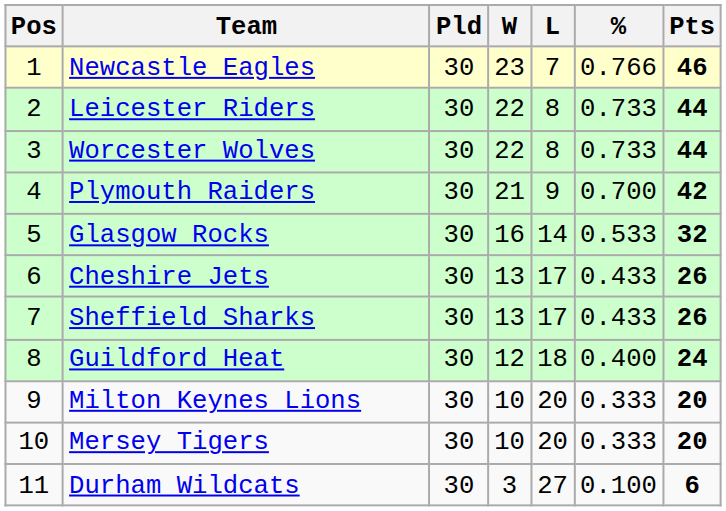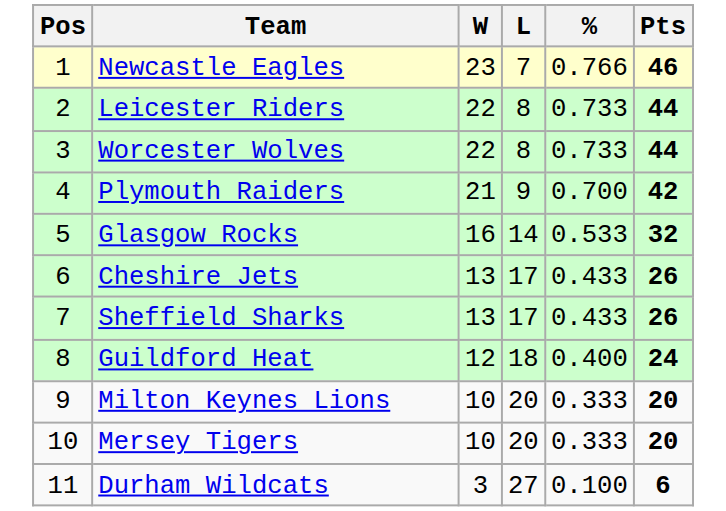 <table class="wikitable" style="margin:1em auto; text-align: center;">
 <tr>
 <th>Pos</th>
 <th scope="col" style="width: 180px;">Team</th>
-<th>Pld</th>
 <th>W</th>
 <th>L</th>
 <th>%</th>
 <th>Pts</th>
 </tr>
 <tr style="background: #ffffcc;">
 <td>1</td>
 <td style="text-align:left;"><a href='#'>Newcastle Eagles</a></td>
-<td>30</td>
 <td>23</td>
 <td>7</td>
 <td>0.766</td>
 <td><strong>46</strong></td>
 </tr>
 <tr style="background: #ccffcc;">
 <td>2</td>
 <td style="text-align:left;"><a href='#'>Leicester Riders</a></td>
-<td>30</td>
 <td>22</td>
 <td>8</td>
 <td>0.733</td>
 <td><strong>44</strong></td>
 </tr>
 <tr style="background: #ccffcc;">
 <td>3</td>
 <td style="text-align:left;"><a href='#'>Worcester Wolves</a></td>
-<td>30</td>
 <td>22</td>
 <td>8</td>
 <td>0.733</td>
 <td><strong>44</strong></td>
 </tr>
 <tr style="background: #ccffcc;">
 <td>4</td>
 <td style="text-align:left;"><a href='#'>Plymouth Raiders</a></td>
-<td>30</td>
 <td>21</td>
 <td>9</td>
 <td>0.700</td>
 <td><strong>42</strong></td>
 </tr>
 <tr style="background: #ccffcc;">
 <td>5</td>
 <td style="text-align:left;"><a href='#'>Glasgow Rocks</a></td>
-<td>30</td>
 <td>16</td>
 <td>14</td>
 <td>0.533</td>
 <td><strong>32</strong></td>
 </tr>
 <tr style="background: #ccffcc;">
 <td>6</td>
 <td style="text-align:left;"><a href='#'>Cheshire Jets</a></td>
-<td>30</td>
 <td>13</td>
 <td>17</td>
 <td>0.433</td>
 <td><strong>26</strong></td>
 </tr>
 <tr style="background: #ccffcc;">
 <td>7</td>
 <td style="text-align:left;"><a href='#'>Sheffield Sharks</a></td>
-<td>30</td>
 <td>13</td>
 <td>17</td>
 <td>0.433</td>
 <td><strong>26</strong></td>
 </tr>
 <tr style="background: #ccffcc;">
 <td>8</td>
 <td style="text-align:left;"><a href='#'>Guildford Heat</a></td>
-<td>30</td>
 <td>12</td>
 <td>18</td>
 <td>0.400</td>
 <td><strong>24</strong></td>
 </tr>
 <tr>
 <td>9</td>
 <td style="text-align:left;"><a href='#'>Milton Keynes Lions</a></td>
-<td>30</td>
 <td>10</td>
 <td>20</td>
 <td>0.333</td>
 <td><strong>20</strong></td>
 </tr>
 <tr>
 <td>10</td>
 <td style="text-align:left;"><a href='#'>Mersey Tigers</a></td>
-<td>30</td>
 <td>10</td>
 <td>20</td>
 <td>0.333</td>
 <td><strong>20</strong></td>
 </tr>
 <tr>
 <td>11</td>
 <td style="text-align:left;"><a href='#'>Durham Wildcats</a></td>
-<td>30</td>
 <td>3</td>
 <td>27</td>
 <td>0.100</td>
 <td><strong>6</strong></td>
 </tr>
 </table>
